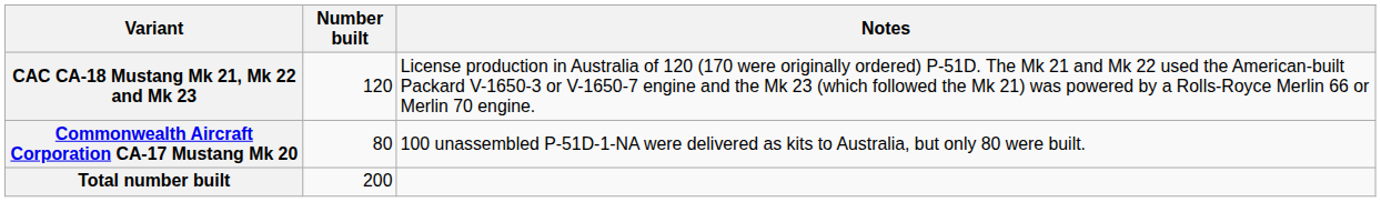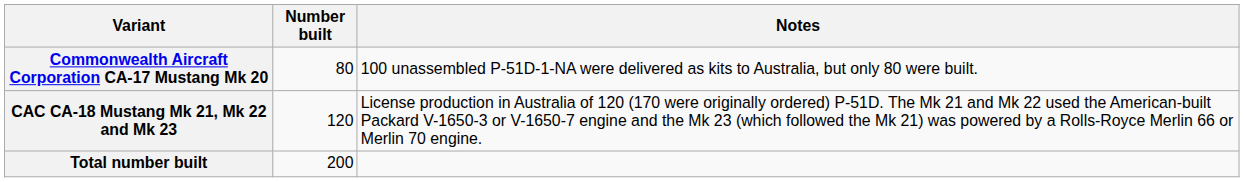 <table class="wikitable sortable plainrowheaders" style="vertical-align: top;">
 <tr>
 </tr>
 <tr>
 <th scope="col">Variant</th>
 <th scope="col">Number built</th>
 <th scope="col" class="unsortable">Notes</th>
 </tr>
 <tr>
+<th scope="row"><a href='#'>Commonwealth Aircraft Corporation</a> CA-17 Mustang Mk 20</th>
+<td style="text-align: right">80</td>
+<td>100 unassembled P-51D-1-NA were delivered as kits to Australia, but only 80 were built.</td>
+</tr>
+<tr>
 <th scope="row">CAC CA-18 Mustang Mk 21, Mk 22 and Mk 23</th>
 <td style="text-align: right">120</td>
 <td>License production in Australia of 120 (170 were originally ordered) P-51D. The Mk 21 and Mk 22 used the American-built Packard V-1650-3 or V-1650-7 engine and the Mk 23 (which followed the Mk 21) was powered by a Rolls-Royce Merlin 66 or Merlin 70 engine.</td>
-</tr>
-<tr>
-<th scope="row"><a href='#'>Commonwealth Aircraft Corporation</a> CA-17 Mustang Mk 20</th>
-<td style="text-align: right">80</td>
-<td>100 unassembled P-51D-1-NA were delivered as kits to Australia, but only 80 were built.</td>
 </tr>
 <tr class="sortbottom">
 <th scope="row">Total number built</th>
 <td style="text-align: right">200</td>
 <td></td>
 </tr>
 </table>
